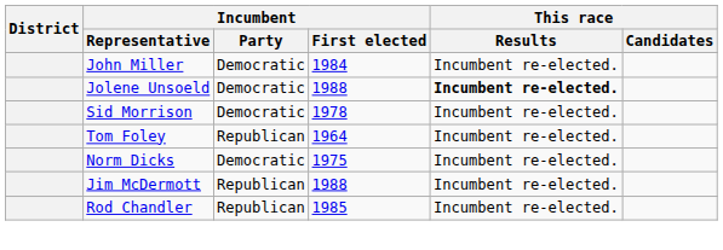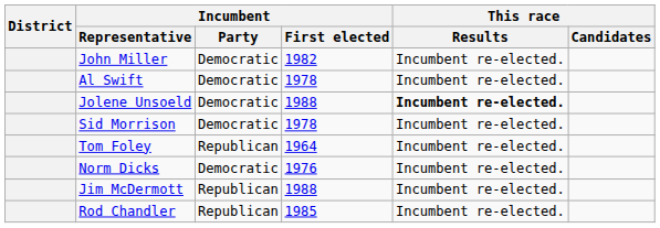 <table class=wikitable>
 <tr>
 <th rowspan=2>District</th>
 <th colspan=3>Incumbent</th>
 <th colspan=2>This race</th>
 </tr>
 <tr>
 <th>Representative</th>
 <th>Party</th>
 <th>First elected</th>
 <th>Results</th>
 <th>Candidates</th>
 </tr>
 <tr>
 <th></th>
 <td><a href='#'>John Miller</a></td>
 <td>Democratic</td>
-<td><a href='#'>1984</a></td>
+<td><a href='#'>1982</a></td>
+<td>Incumbent re-elected.</td>
+<td nowrap></td>
+</tr>
+<tr>
+<th></th>
+<td><a href='#'>Al Swift</a></td>
+<td>Democratic</td>
+<td><a href='#'>1978</a></td>
 <td>Incumbent re-elected.</td>
 <td nowrap></td>
 </tr>
 <tr>
 <th></th>
 <td><a href='#'>Jolene Unsoeld</a></td>
 <td>Democratic</td>
 <td><a href='#'>1988</a></td>
 <td><strong>Incumbent re-elected.</strong></td>
 <td nowrap></td>
 </tr>
 <tr>
 <th></th>
 <td><a href='#'>Sid Morrison</a></td>
 <td>Democratic</td>
 <td><a href='#'>1978</a></td>
 <td>Incumbent re-elected.</td>
 <td nowrap></td>
 </tr>
 <tr>
 <th></th>
 <td><a href='#'>Tom Foley</a></td>
 <td>Republican</td>
 <td><a href='#'>1964</a></td>
 <td>Incumbent re-elected.</td>
 <td nowrap></td>
 </tr>
 <tr>
 <th></th>
 <td><a href='#'>Norm Dicks</a></td>
 <td>Democratic</td>
-<td><a href='#'>1975</a></td>
+<td><a href='#'>1976</a></td>
 <td>Incumbent re-elected.</td>
 <td nowrap></td>
 </tr>
 <tr>
 <th></th>
 <td><a href='#'>Jim McDermott</a></td>
 <td>Republican</td>
 <td><a href='#'>1988</a></td>
 <td>Incumbent re-elected.</td>
 <td nowrap></td>
 </tr>
 <tr>
 <th></th>
 <td><a href='#'>Rod Chandler</a></td>
 <td>Republican</td>
 <td><a href='#'>1985</a></td>
 <td>Incumbent re-elected.</td>
 <td nowrap></td>
 </tr>
 </table>
